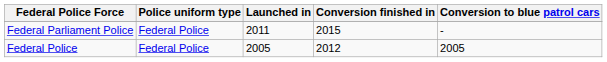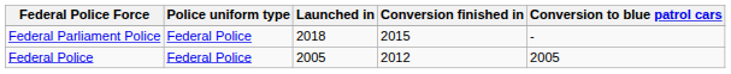 <table class="wikitable">
 <tr>
 <th>Federal Police Force</th>
 <th>Police uniform type</th>
 <th>Launched in</th>
 <th>Conversion finished in</th>
 <th>Conversion to blue <a href='#'>patrol cars</a></th>
 </tr>
 <tr>
 </tr>
 <tr>
 <td><a href='#'>Federal Parliament Police</a></td>
 <td><a href='#'>Federal Police</a></td>
-<td>2011</td>
+<td>2018</td>
 <td>2015</td>
 <td>-</td>
 </tr>
 <tr>
 <td><a href='#'>Federal Police</a></td>
 <td><a href='#'>Federal Police</a></td>
 <td>2005</td>
 <td>2012</td>
 <td>2005</td>
 </tr>
 </table>
